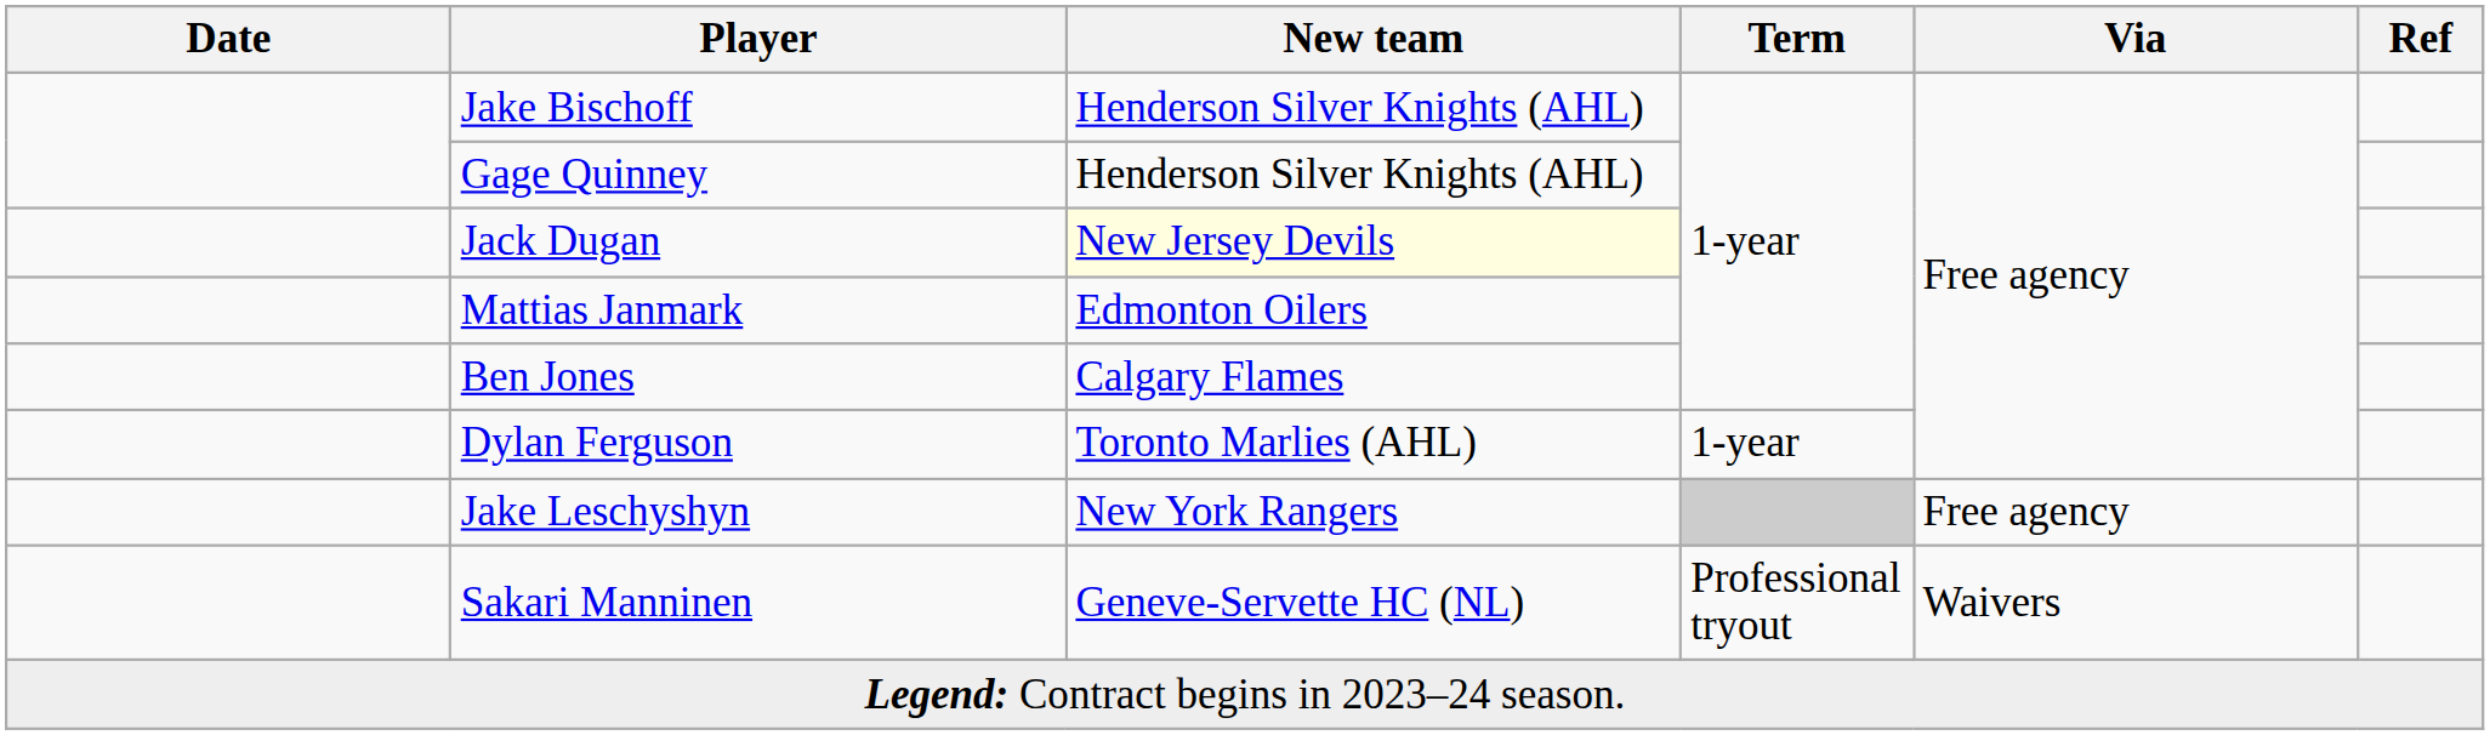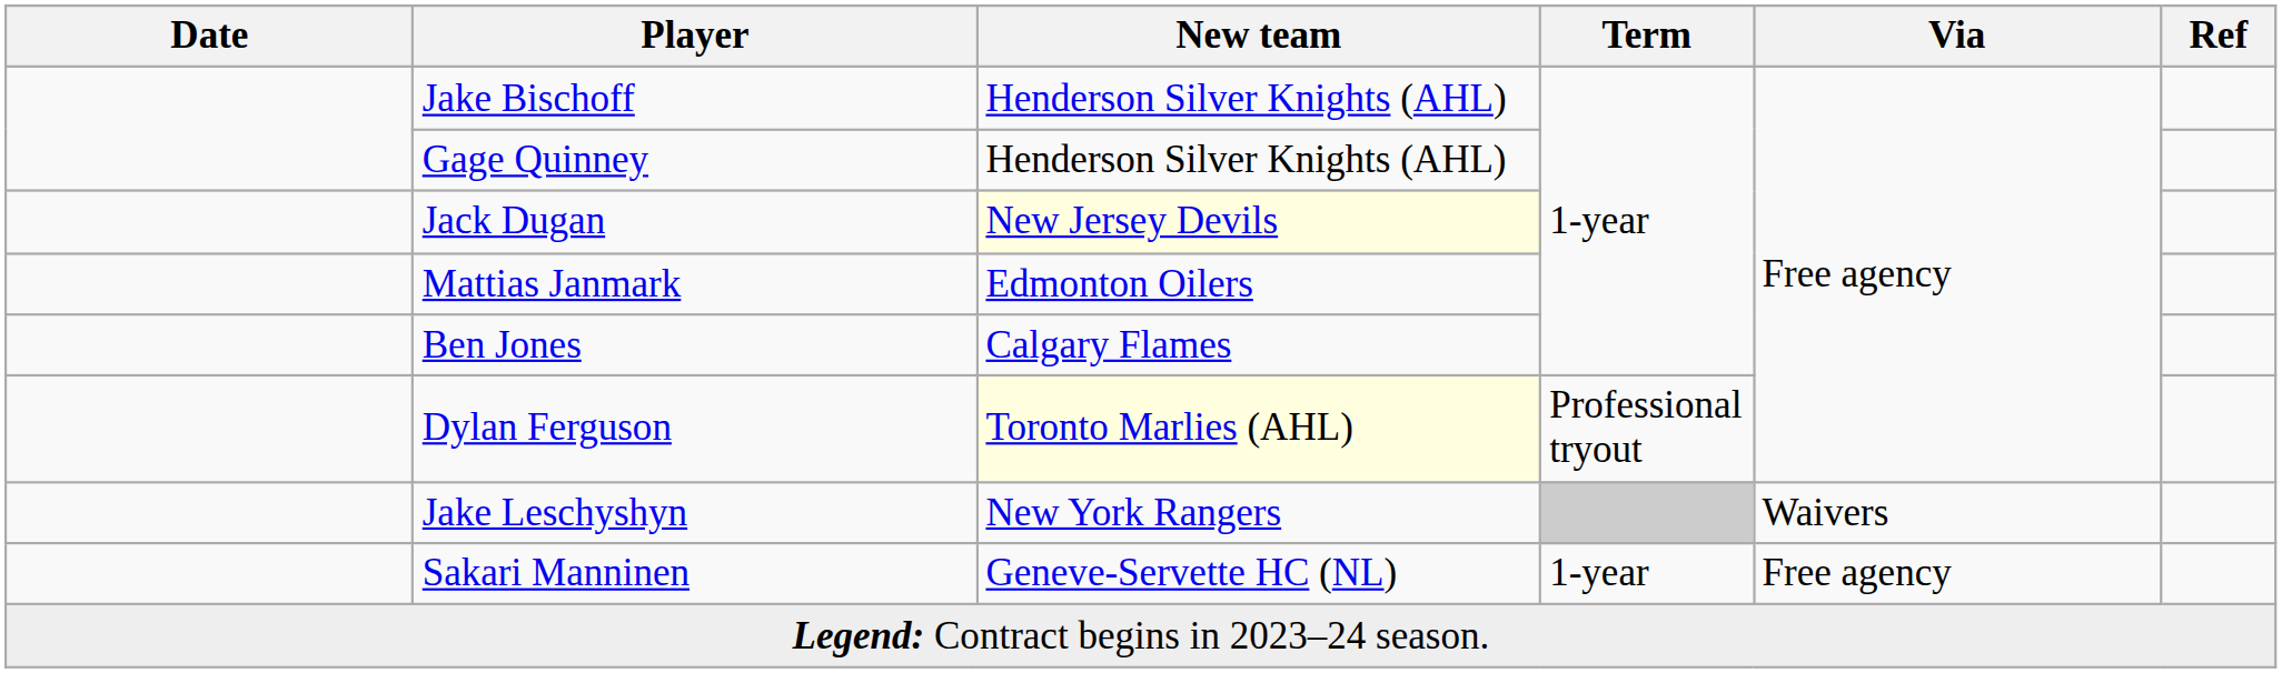 <table class="wikitable">
 <tr style="background:#ddd; text-align:center;">
 <th style="width: 10em;">Date</th>
 <th style="width: 14em;">Player</th>
 <th style="width: 14em;">New team</th>
 <th style="width: 5em;">Term</th>
 <th style="width: 10em;">Via</th>
 <th style="width: 2.5em;">Ref</th>
 </tr>
 <tr>
 <td rowspan=2></td>
 <td><a href='#'>Jake Bischoff</a></td>
 <td><a href='#'>Henderson Silver Knights</a> (<a href='#'>AHL</a>)</td>
 <td rowspan=5>1-year</td>
 <td rowspan=6>Free agency</td>
 <td></td>
 </tr>
 <tr>
 <td><a href='#'>Gage Quinney</a></td>
 <td>Henderson Silver Knights (AHL)</td>
 <td></td>
 </tr>
 <tr>
 <td></td>
 <td><a href='#'>Jack Dugan</a></td>
 <td style="background: lightyellow;"><a href='#'>New Jersey Devils</a></td>
 <td></td>
 </tr>
 <tr>
 <td></td>
 <td><a href='#'>Mattias Janmark</a></td>
 <td><a href='#'>Edmonton Oilers</a></td>
 <td></td>
 </tr>
 <tr>
 <td></td>
 <td><a href='#'>Ben Jones</a></td>
 <td><a href='#'>Calgary Flames</a></td>
 <td></td>
 </tr>
 <tr>
 <td></td>
 <td><a href='#'>Dylan Ferguson</a></td>
-<td><a href='#'>Toronto Marlies</a> (AHL)</td>
-<td>1-year</td>
+<td style="background: lightyellow;"><a href='#'>Toronto Marlies</a> (AHL)</td>
+<td>Professional tryout</td>
 <td></td>
 </tr>
 <tr>
 <td></td>
 <td><a href='#'>Jake Leschyshyn</a></td>
 <td><a href='#'>New York Rangers</a></td>
 <td style="background:#ccc;"></td>
-<td>Free agency</td>
+<td>Waivers</td>
 <td></td>
 </tr>
 <tr>
 <td></td>
 <td><a href='#'>Sakari Manninen</a></td>
 <td><a href='#'>Geneve-Servette HC</a> (<a href='#'>NL</a>)</td>
-<td>Professional tryout</td>
-<td>Waivers</td>
+<td>1-year</td>
+<td>Free agency</td>
 <td></td>
 </tr>
 <tr>
 <td colspan="6" style="text-align:center" bgcolor="eeeeee"><strong><em>Legend:</em></strong>  Contract begins in 2023–24 season.</td>
 </tr>
 </table>
